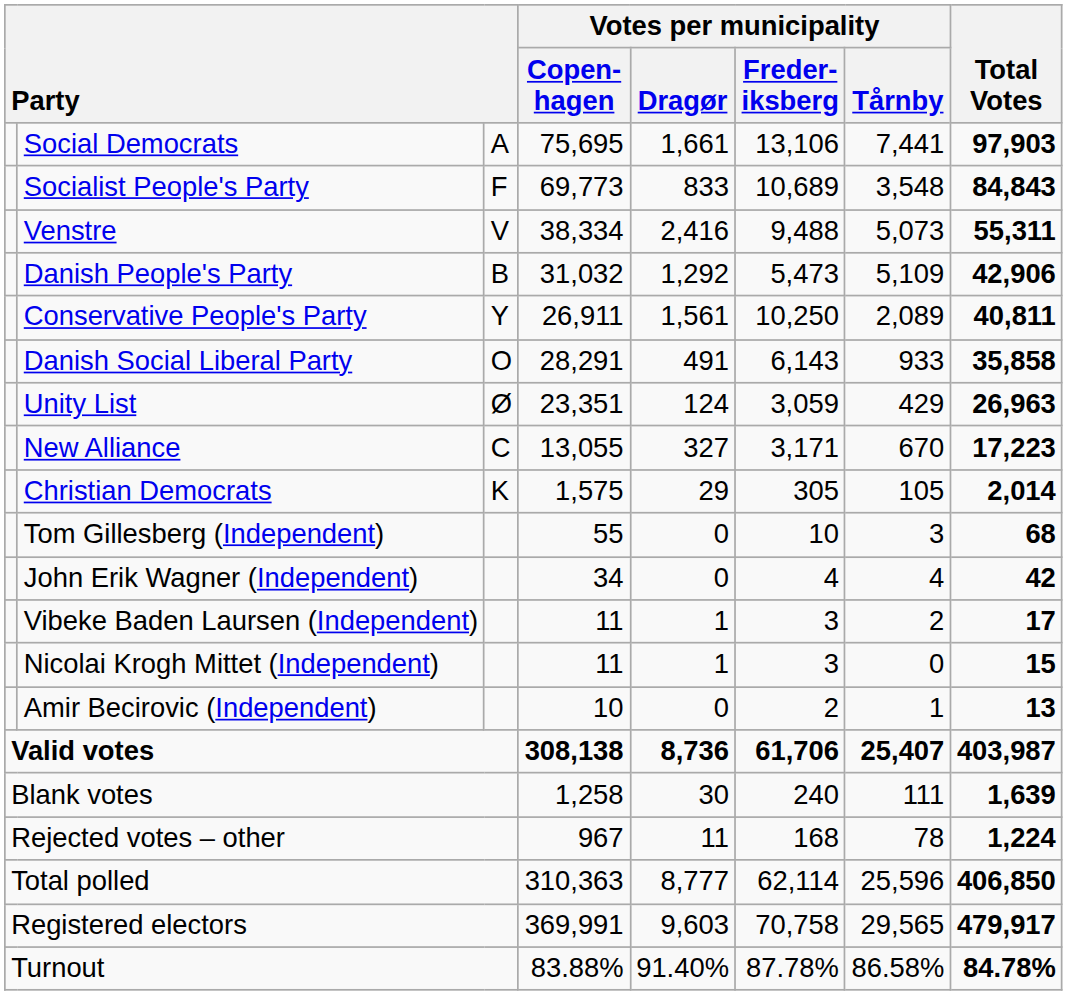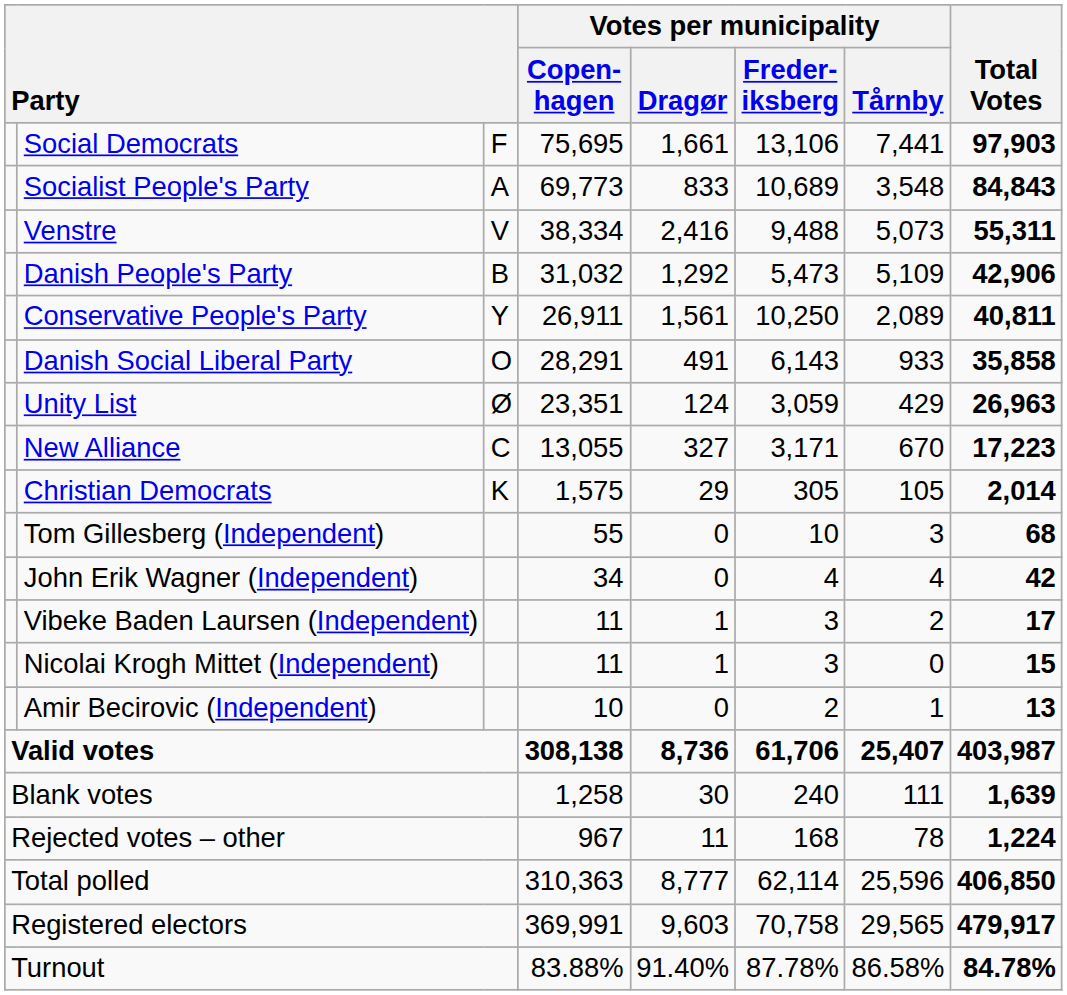 <table class="wikitable" border="1" style="text-align:right;">
 <tr>
 <th style="text-align:left;" valign=bottom rowspan=2 colspan=3>Party</th>
 <th colspan=4>Votes per municipality</th>
 <th align=center valign=bottom rowspan=2 width="50">Total Votes</th>
 </tr>
 <tr>
 <th align=center valign=bottom width="50"><a href='#'>Copen- hagen</a></th>
 <th align=center valign=bottom width="50"><a href='#'>Dragør</a></th>
 <th align=center valign=bottom width="50"><a href='#'>Freder- iksberg</a></th>
 <th align=center valign=bottom width="50"><a href='#'>Tårnby</a></th>
 </tr>
 <tr>
 <td></td>
 <td align=left><a href='#'>Social Democrats</a></td>
-<td align=left>A</td>
+<td align=left>F</td>
 <td>75,695</td>
 <td>1,661</td>
 <td>13,106</td>
 <td>7,441</td>
 <td><strong>97,903</strong></td>
 </tr>
 <tr>
 <td></td>
 <td align=left><a href='#'>Socialist People's Party</a></td>
-<td align=left>F</td>
+<td align=left>A</td>
 <td>69,773</td>
 <td>833</td>
 <td>10,689</td>
 <td>3,548</td>
 <td><strong>84,843</strong></td>
 </tr>
 <tr>
 <td></td>
 <td align=left><a href='#'>Venstre</a></td>
 <td align=left>V</td>
 <td>38,334</td>
 <td>2,416</td>
 <td>9,488</td>
 <td>5,073</td>
 <td><strong>55,311</strong></td>
 </tr>
 <tr>
 <td></td>
 <td align=left><a href='#'>Danish People's Party</a></td>
 <td align=left>B</td>
 <td>31,032</td>
 <td>1,292</td>
 <td>5,473</td>
 <td>5,109</td>
 <td><strong>42,906</strong></td>
 </tr>
 <tr>
 <td></td>
 <td align=left style="white-space: nowrap;"><a href='#'>Conservative People's Party</a></td>
 <td align=left>Y</td>
 <td>26,911</td>
 <td>1,561</td>
 <td>10,250</td>
 <td>2,089</td>
 <td><strong>40,811</strong></td>
 </tr>
 <tr>
 <td></td>
 <td align=left><a href='#'>Danish Social Liberal Party</a></td>
 <td align=left>O</td>
 <td>28,291</td>
 <td>491</td>
 <td>6,143</td>
 <td>933</td>
 <td><strong>35,858</strong></td>
 </tr>
 <tr>
 <td></td>
 <td align=left><a href='#'>Unity List</a></td>
 <td align=left>Ø</td>
 <td>23,351</td>
 <td>124</td>
 <td>3,059</td>
 <td>429</td>
 <td><strong>26,963</strong></td>
 </tr>
 <tr>
 <td></td>
 <td align=left><a href='#'>New Alliance</a></td>
 <td align=left>C</td>
 <td>13,055</td>
 <td>327</td>
 <td>3,171</td>
 <td>670</td>
 <td><strong>17,223</strong></td>
 </tr>
 <tr>
 <td></td>
 <td align=left><a href='#'>Christian Democrats</a></td>
 <td align=left>K</td>
 <td>1,575</td>
 <td>29</td>
 <td>305</td>
 <td>105</td>
 <td><strong>2,014</strong></td>
 </tr>
 <tr>
 <td></td>
 <td align=left>Tom Gillesberg (<a href='#'>Independent</a>)</td>
 <td></td>
 <td>55</td>
 <td>0</td>
 <td>10</td>
 <td>3</td>
 <td><strong>68</strong></td>
 </tr>
 <tr>
 <td></td>
 <td align=left>John Erik Wagner (<a href='#'>Independent</a>)</td>
 <td></td>
 <td>34</td>
 <td>0</td>
 <td>4</td>
 <td>4</td>
 <td><strong>42</strong></td>
 </tr>
 <tr>
 <td></td>
 <td align=left>Vibeke Baden Laursen (<a href='#'>Independent</a>)</td>
 <td></td>
 <td>11</td>
 <td>1</td>
 <td>3</td>
 <td>2</td>
 <td><strong>17</strong></td>
 </tr>
 <tr>
 <td></td>
 <td align=left>Nicolai Krogh Mittet (<a href='#'>Independent</a>)</td>
 <td></td>
 <td>11</td>
 <td>1</td>
 <td>3</td>
 <td>0</td>
 <td><strong>15</strong></td>
 </tr>
 <tr>
 <td></td>
 <td align=left>Amir Becirovic (<a href='#'>Independent</a>)</td>
 <td></td>
 <td>10</td>
 <td>0</td>
 <td>2</td>
 <td>1</td>
 <td><strong>13</strong></td>
 </tr>
 <tr style="font-weight:bold">
 <td align=left colspan=3>Valid votes</td>
 <td>308,138</td>
 <td>8,736</td>
 <td>61,706</td>
 <td>25,407</td>
 <td>403,987</td>
 </tr>
 <tr>
 <td align=left colspan=3>Blank votes</td>
 <td>1,258</td>
 <td>30</td>
 <td>240</td>
 <td>111</td>
 <td><strong>1,639</strong></td>
 </tr>
 <tr>
 <td align=left colspan=3>Rejected votes – other</td>
 <td>967</td>
 <td>11</td>
 <td>168</td>
 <td>78</td>
 <td><strong>1,224</strong></td>
 </tr>
 <tr>
 <td align=left colspan=3>Total polled</td>
 <td>310,363</td>
 <td>8,777</td>
 <td>62,114</td>
 <td>25,596</td>
 <td><strong>406,850</strong></td>
 </tr>
 <tr>
 <td align=left colspan=3>Registered electors</td>
 <td>369,991</td>
 <td>9,603</td>
 <td>70,758</td>
 <td>29,565</td>
 <td><strong>479,917</strong></td>
 </tr>
 <tr>
 <td align=left colspan=3>Turnout</td>
 <td>83.88%</td>
 <td>91.40%</td>
 <td>87.78%</td>
 <td>86.58%</td>
 <td><strong>84.78%</strong></td>
 </tr>
 </table>
